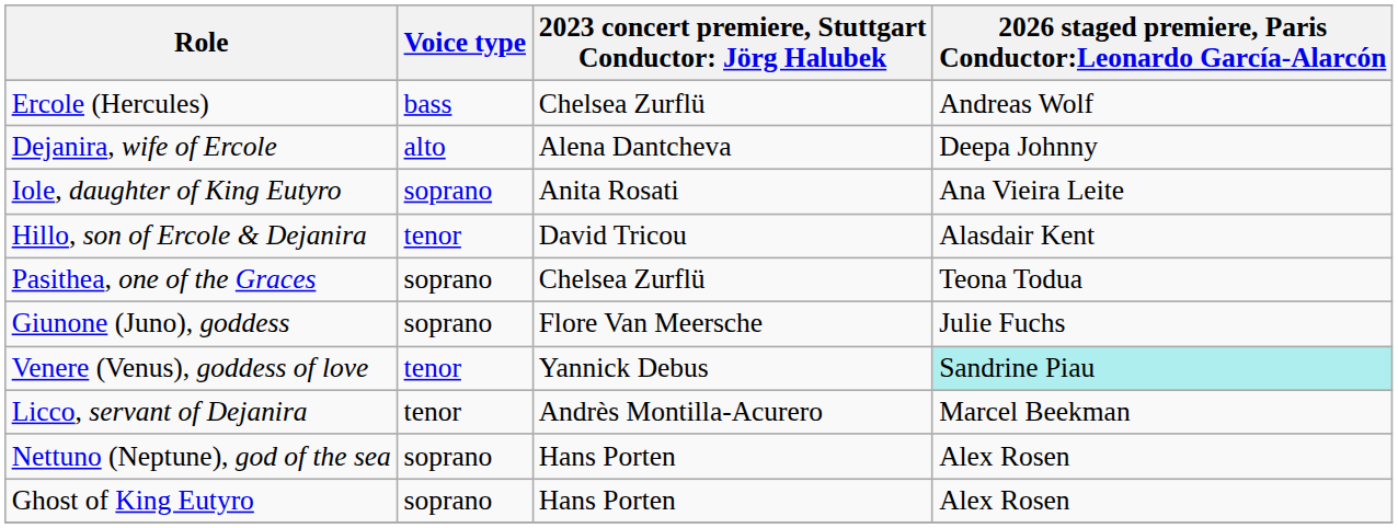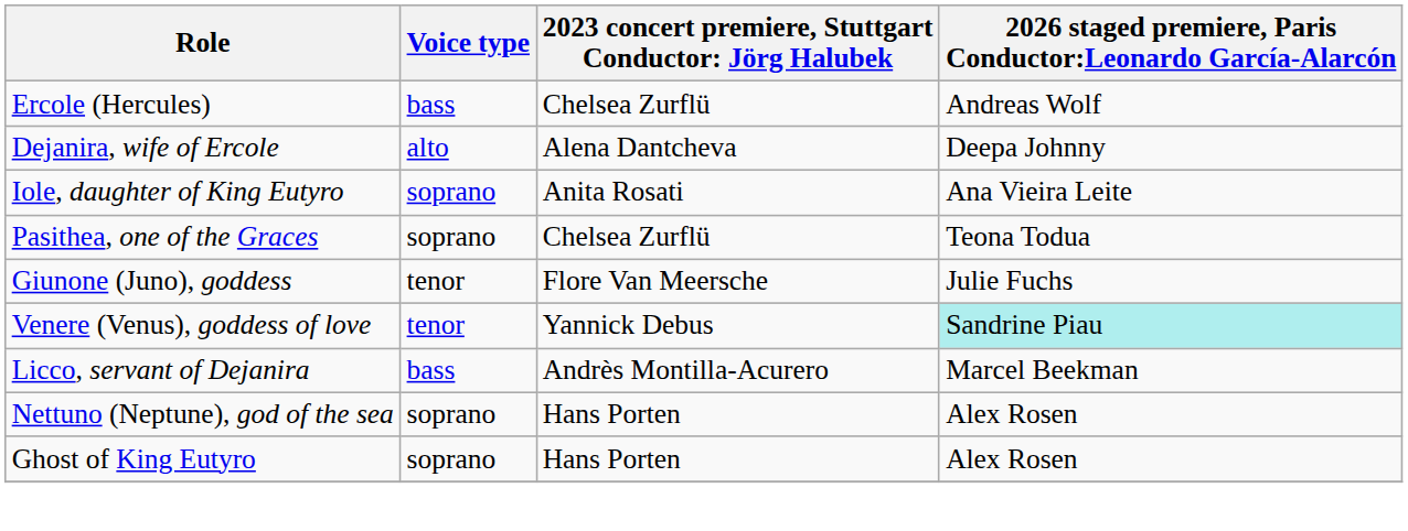 <table class="wikitable">
 <tr>
 <th>Role</th>
 <th><a href='#'>Voice type</a></th>
 <th>2023 concert premiere, Stuttgart<br>Conductor: <a href='#'>Jörg Halubek</a></th>
 <th>2026 staged premiere, Paris<br>Conductor:<a href='#'>Leonardo García-Alarcón</a></th>
 </tr>
 <tr>
 <td><a href='#'>Ercole</a> (Hercules)</td>
 <td><a href='#'>bass</a></td>
 <td>Chelsea Zurflü</td>
 <td>Andreas Wolf</td>
 </tr>
 <tr>
 <td><a href='#'>Dejanira</a>, <em>wife of Ercole</em></td>
 <td><a href='#'>alto</a></td>
 <td>Alena Dantcheva</td>
 <td>Deepa Johnny</td>
 </tr>
 <tr>
 <td><a href='#'>Iole</a>, <em>daughter of King Eutyro</em></td>
 <td><a href='#'>soprano</a></td>
 <td>Anita Rosati</td>
 <td>Ana Vieira Leite</td>
 </tr>
 <tr>
-<td><a href='#'>Hillo</a>, <em>son of Ercole & Dejanira</em></td>
-<td><a href='#'>tenor</a></td>
-<td>David Tricou</td>
-<td>Alasdair Kent</td>
-</tr>
-<tr>
 <td><a href='#'>Pasithea</a>, <em>one of the <a href='#'>Graces</a></em></td>
 <td>soprano</td>
 <td>Chelsea Zurflü</td>
 <td>Teona Todua</td>
 </tr>
 <tr>
 <td><a href='#'>Giunone</a> (Juno), <em>goddess</em></td>
-<td>soprano</td>
+<td>tenor</td>
 <td>Flore Van Meersche</td>
 <td>Julie Fuchs</td>
 </tr>
 <tr>
 <td><a href='#'>Venere</a> (Venus), <em>goddess of love</em></td>
 <td><a href='#'>tenor</a></td>
 <td>Yannick Debus</td>
 <td style="background: paleturquoise;">Sandrine Piau</td>
 </tr>
 <tr>
 <td><a href='#'>Licco</a>, <em>servant of Dejanira</em></td>
-<td>tenor</td>
+<td><a href='#'>bass</a></td>
 <td>Andrès Montilla-Acurero</td>
 <td>Marcel Beekman</td>
 </tr>
 <tr>
 <td><a href='#'>Nettuno</a> (Neptune), <em>god of the sea</em></td>
 <td>soprano</td>
 <td>Hans Porten</td>
 <td>Alex Rosen</td>
 </tr>
 <tr>
 <td>Ghost of <a href='#'>King Eutyro</a></td>
 <td>soprano</td>
 <td>Hans Porten</td>
 <td>Alex Rosen</td>
 </tr>
 <tr>
 </tr>
 </table>
